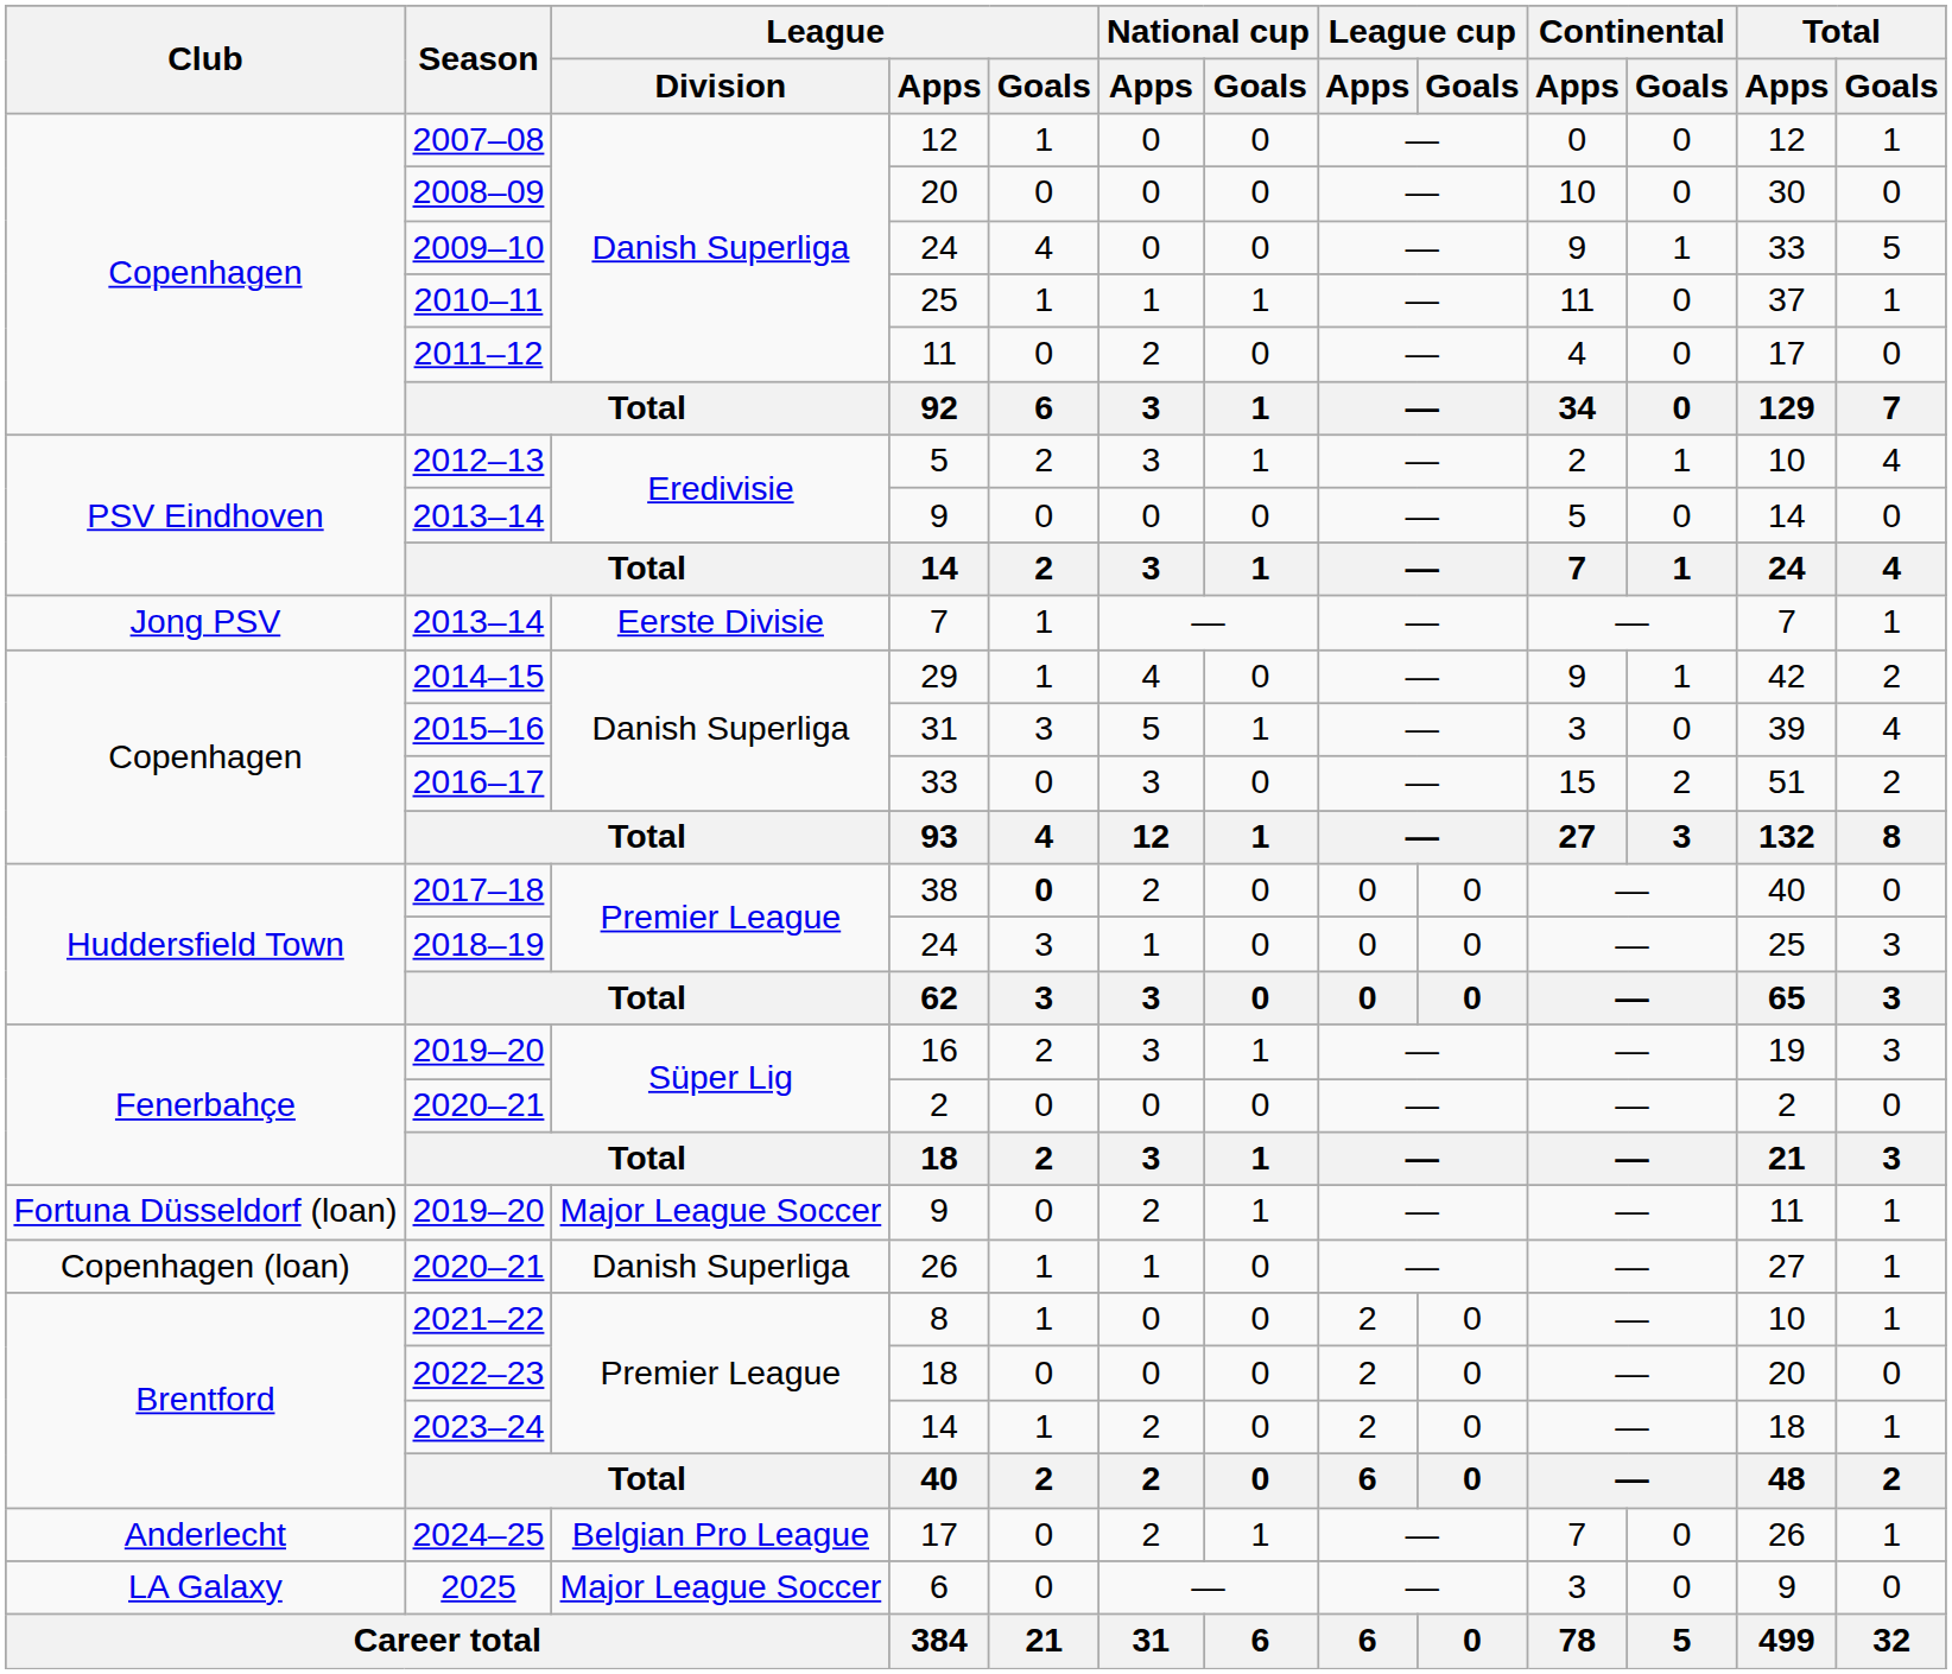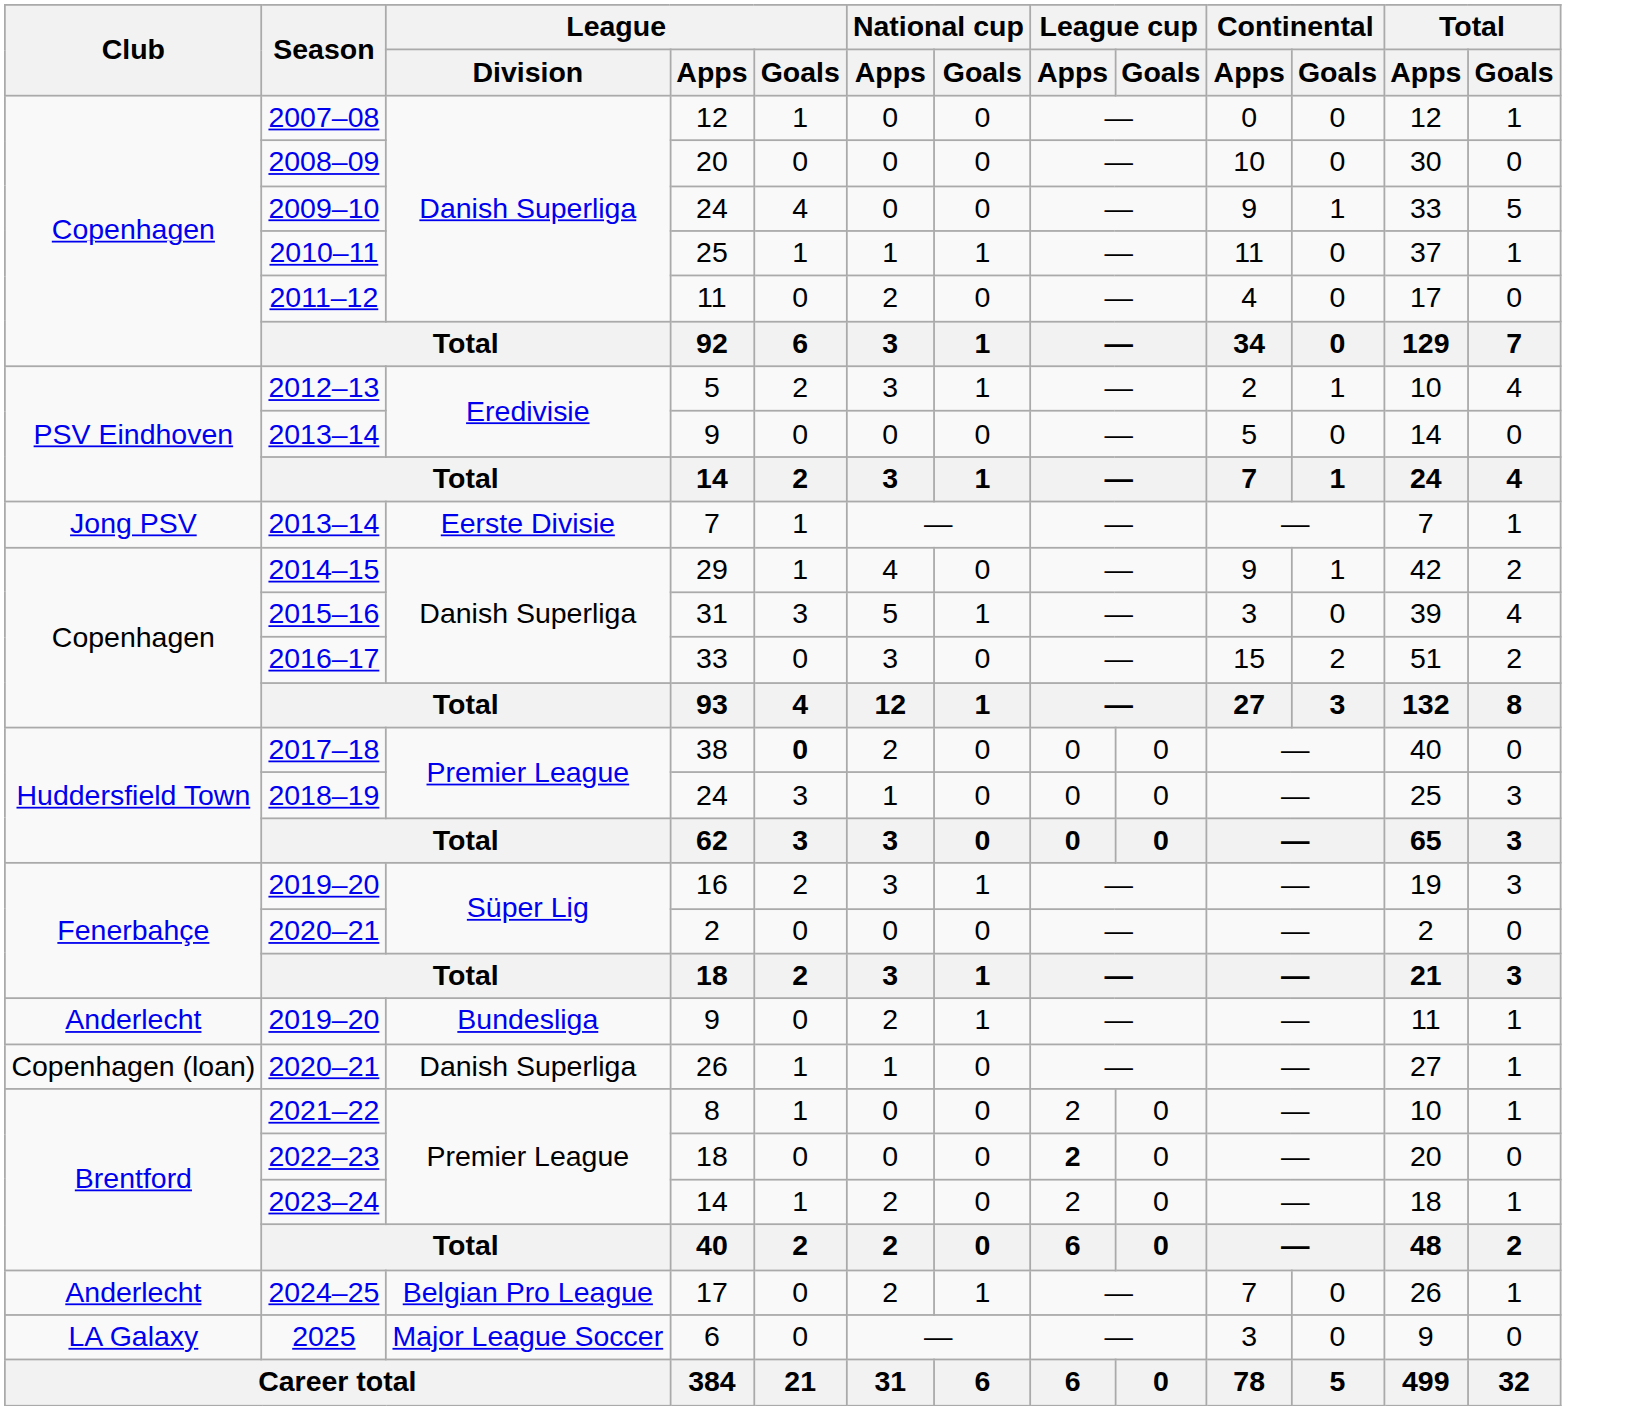 <table class="wikitable" style="text-align:center">
 <tr>
 <th rowspan="2">Club</th>
 <th rowspan="2">Season</th>
 <th colspan="3">League</th>
 <th colspan="2">National cup</th>
 <th colspan="2">League cup</th>
 <th colspan="2">Continental</th>
 <th colspan="2">Total</th>
 </tr>
 <tr>
 <th>Division</th>
 <th>Apps</th>
 <th>Goals</th>
 <th>Apps</th>
 <th>Goals</th>
 <th>Apps</th>
 <th>Goals</th>
 <th>Apps</th>
 <th>Goals</th>
 <th>Apps</th>
 <th>Goals</th>
 </tr>
 <tr>
 <td rowspan="6"><a href='#'>Copenhagen</a></td>
 <td><a href='#'>2007–08</a></td>
 <td rowspan="5"><a href='#'>Danish Superliga</a></td>
 <td>12</td>
 <td>1</td>
 <td>0</td>
 <td>0</td>
 <td colspan="2">—</td>
 <td>0</td>
 <td>0</td>
 <td>12</td>
 <td>1</td>
 </tr>
 <tr>
 <td><a href='#'>2008–09</a></td>
 <td>20</td>
 <td>0</td>
 <td>0</td>
 <td>0</td>
 <td colspan="2">—</td>
 <td>10</td>
 <td>0</td>
 <td>30</td>
 <td>0</td>
 </tr>
 <tr>
 <td><a href='#'>2009–10</a></td>
 <td>24</td>
 <td>4</td>
 <td>0</td>
 <td>0</td>
 <td colspan="2">—</td>
 <td>9</td>
 <td>1</td>
 <td>33</td>
 <td>5</td>
 </tr>
 <tr>
 <td><a href='#'>2010–11</a></td>
 <td>25</td>
 <td>1</td>
 <td>1</td>
 <td>1</td>
 <td colspan="2">—</td>
 <td>11</td>
 <td>0</td>
 <td>37</td>
 <td>1</td>
 </tr>
 <tr>
 <td><a href='#'>2011–12</a></td>
 <td>11</td>
 <td>0</td>
 <td>2</td>
 <td>0</td>
 <td colspan="2">—</td>
 <td>4</td>
 <td>0</td>
 <td>17</td>
 <td>0</td>
 </tr>
 <tr>
 <th colspan="2">Total</th>
 <th>92</th>
 <th>6</th>
 <th>3</th>
 <th>1</th>
 <th colspan="2">—</th>
 <th>34</th>
 <th>0</th>
 <th>129</th>
 <th>7</th>
 </tr>
 <tr>
 <td rowspan="3"><a href='#'>PSV Eindhoven</a></td>
 <td><a href='#'>2012–13</a></td>
 <td rowspan="2"><a href='#'>Eredivisie</a></td>
 <td>5</td>
 <td>2</td>
 <td>3</td>
 <td>1</td>
 <td colspan="2">—</td>
 <td>2</td>
 <td>1</td>
 <td>10</td>
 <td>4</td>
 </tr>
 <tr>
 <td><a href='#'>2013–14</a></td>
 <td>9</td>
 <td>0</td>
 <td>0</td>
 <td>0</td>
 <td colspan="2">—</td>
 <td>5</td>
 <td>0</td>
 <td>14</td>
 <td>0</td>
 </tr>
 <tr>
 <th colspan="2">Total</th>
 <th>14</th>
 <th>2</th>
 <th>3</th>
 <th>1</th>
 <th colspan="2">—</th>
 <th>7</th>
 <th>1</th>
 <th>24</th>
 <th>4</th>
 </tr>
 <tr>
 <td><a href='#'>Jong PSV</a></td>
 <td><a href='#'>2013–14</a></td>
 <td><a href='#'>Eerste Divisie</a></td>
 <td>7</td>
 <td>1</td>
 <td colspan="2">—</td>
 <td colspan="2">—</td>
 <td colspan="2">—</td>
 <td>7</td>
 <td>1</td>
 </tr>
 <tr>
 <td rowspan="4">Copenhagen</td>
 <td><a href='#'>2014–15</a></td>
 <td rowspan="3">Danish Superliga</td>
 <td>29</td>
 <td>1</td>
 <td>4</td>
 <td>0</td>
 <td colspan="2">—</td>
 <td>9</td>
 <td>1</td>
 <td>42</td>
 <td>2</td>
 </tr>
 <tr>
 <td><a href='#'>2015–16</a></td>
 <td>31</td>
 <td>3</td>
 <td>5</td>
 <td>1</td>
 <td colspan="2">—</td>
 <td>3</td>
 <td>0</td>
 <td>39</td>
 <td>4</td>
 </tr>
 <tr>
 <td><a href='#'>2016–17</a></td>
 <td>33</td>
 <td>0</td>
 <td>3</td>
 <td>0</td>
 <td colspan="2">—</td>
 <td>15</td>
 <td>2</td>
 <td>51</td>
 <td>2</td>
 </tr>
 <tr>
 <th colspan="2">Total</th>
 <th>93</th>
 <th>4</th>
 <th>12</th>
 <th>1</th>
 <th colspan="2">—</th>
 <th>27</th>
 <th>3</th>
 <th>132</th>
 <th>8</th>
 </tr>
 <tr>
 <td rowspan="3"><a href='#'>Huddersfield Town</a></td>
 <td><a href='#'>2017–18</a></td>
 <td rowspan="2"><a href='#'>Premier League</a></td>
 <td>38</td>
 <td><strong>0</strong></td>
 <td>2</td>
 <td>0</td>
 <td>0</td>
 <td>0</td>
 <td colspan="2">—</td>
 <td>40</td>
 <td>0</td>
 </tr>
 <tr>
 <td><a href='#'>2018–19</a></td>
 <td>24</td>
 <td>3</td>
 <td>1</td>
 <td>0</td>
 <td>0</td>
 <td>0</td>
 <td colspan="2">—</td>
 <td>25</td>
 <td>3</td>
 </tr>
 <tr>
 <th colspan="2">Total</th>
 <th>62</th>
 <th>3</th>
 <th>3</th>
 <th>0</th>
 <th>0</th>
 <th>0</th>
 <th colspan="2">—</th>
 <th>65</th>
 <th>3</th>
 </tr>
 <tr>
 <td rowspan="3"><a href='#'>Fenerbahçe</a></td>
 <td><a href='#'>2019–20</a></td>
 <td rowspan="2"><a href='#'>Süper Lig</a></td>
 <td>16</td>
 <td>2</td>
 <td>3</td>
 <td>1</td>
 <td colspan="2">—</td>
 <td colspan="2">—</td>
 <td>19</td>
 <td>3</td>
 </tr>
 <tr>
 <td><a href='#'>2020–21</a></td>
 <td>2</td>
 <td>0</td>
 <td>0</td>
 <td>0</td>
 <td colspan="2">—</td>
 <td colspan="2">—</td>
 <td>2</td>
 <td>0</td>
 </tr>
 <tr>
 <th colspan="2">Total</th>
 <th>18</th>
 <th>2</th>
 <th>3</th>
 <th>1</th>
 <th colspan="2">—</th>
 <th colspan="2">—</th>
 <th>21</th>
 <th>3</th>
 </tr>
 <tr>
-<td><a href='#'>Fortuna Düsseldorf</a> (loan)</td>
+<td><a href='#'>Anderlecht</a></td>
 <td><a href='#'>2019–20</a></td>
-<td><a href='#'>Major League Soccer</a></td>
+<td><a href='#'>Bundesliga</a></td>
 <td>9</td>
 <td>0</td>
 <td>2</td>
 <td>1</td>
 <td colspan="2">—</td>
 <td colspan="2">—</td>
 <td>11</td>
 <td>1</td>
 </tr>
 <tr>
 <td>Copenhagen (loan)</td>
 <td><a href='#'>2020–21</a></td>
 <td>Danish Superliga</td>
 <td>26</td>
 <td>1</td>
 <td>1</td>
 <td>0</td>
 <td colspan="2">—</td>
 <td colspan="2">—</td>
 <td>27</td>
 <td>1</td>
 </tr>
 <tr>
 <td rowspan="4"><a href='#'>Brentford</a></td>
 <td><a href='#'>2021–22</a></td>
 <td rowspan="3">Premier League</td>
 <td>8</td>
 <td>1</td>
 <td>0</td>
 <td>0</td>
 <td>2</td>
 <td>0</td>
 <td colspan="2">—</td>
 <td>10</td>
 <td>1</td>
 </tr>
 <tr>
 <td><a href='#'>2022–23</a></td>
 <td>18</td>
 <td>0</td>
 <td>0</td>
 <td>0</td>
-<td>2</td>
+<td><strong>2</strong></td>
 <td>0</td>
 <td colspan="2">—</td>
 <td>20</td>
 <td>0</td>
 </tr>
 <tr>
 <td><a href='#'>2023–24</a></td>
 <td>14</td>
 <td>1</td>
 <td>2</td>
 <td>0</td>
 <td>2</td>
 <td>0</td>
 <td colspan="2">—</td>
 <td>18</td>
 <td>1</td>
 </tr>
 <tr>
 <th colspan="2">Total</th>
 <th>40</th>
 <th>2</th>
 <th>2</th>
 <th>0</th>
 <th>6</th>
 <th>0</th>
 <th colspan="2">—</th>
 <th>48</th>
 <th>2</th>
 </tr>
 <tr>
 <td><a href='#'>Anderlecht</a></td>
 <td><a href='#'>2024–25</a></td>
 <td><a href='#'>Belgian Pro League</a></td>
 <td>17</td>
 <td>0</td>
 <td>2</td>
 <td>1</td>
 <td colspan="2">—</td>
 <td>7</td>
 <td>0</td>
 <td>26</td>
 <td>1</td>
 </tr>
 <tr>
 <td><a href='#'>LA Galaxy</a></td>
 <td><a href='#'>2025</a></td>
 <td><a href='#'>Major League Soccer</a></td>
 <td>6</td>
 <td>0</td>
 <td colspan="2">—</td>
 <td colspan="2">—</td>
 <td>3</td>
 <td>0</td>
 <td>9</td>
 <td>0</td>
 </tr>
 <tr>
 <th colspan="3">Career total</th>
 <th>384</th>
 <th>21</th>
 <th>31</th>
 <th>6</th>
 <th>6</th>
 <th>0</th>
 <th>78</th>
 <th>5</th>
 <th>499</th>
 <th>32</th>
 </tr>
 </table>
